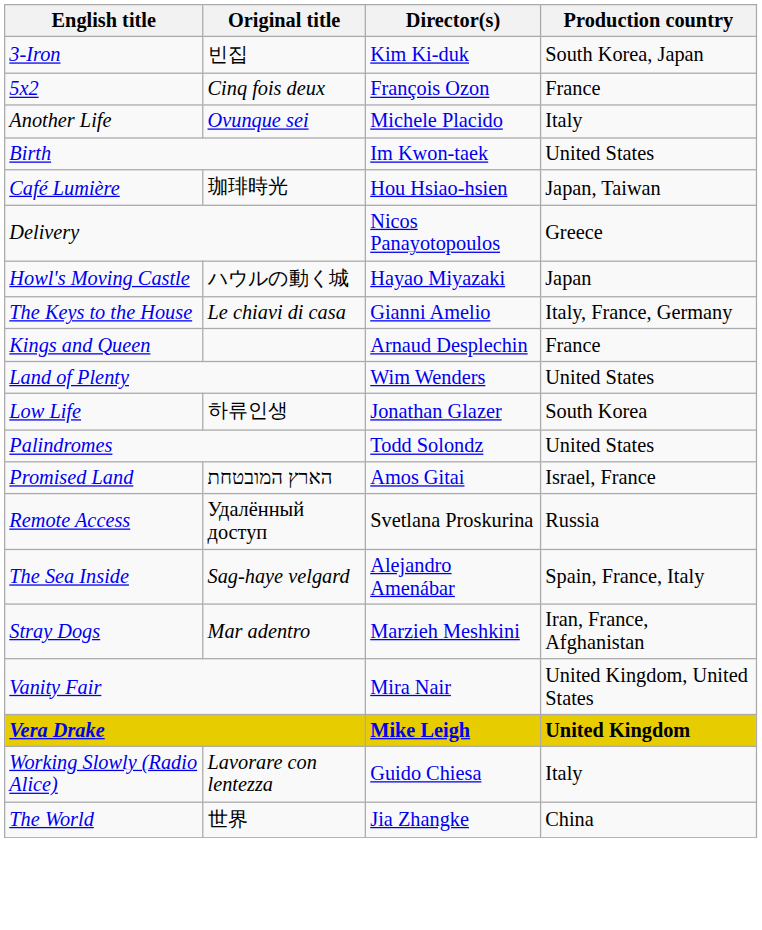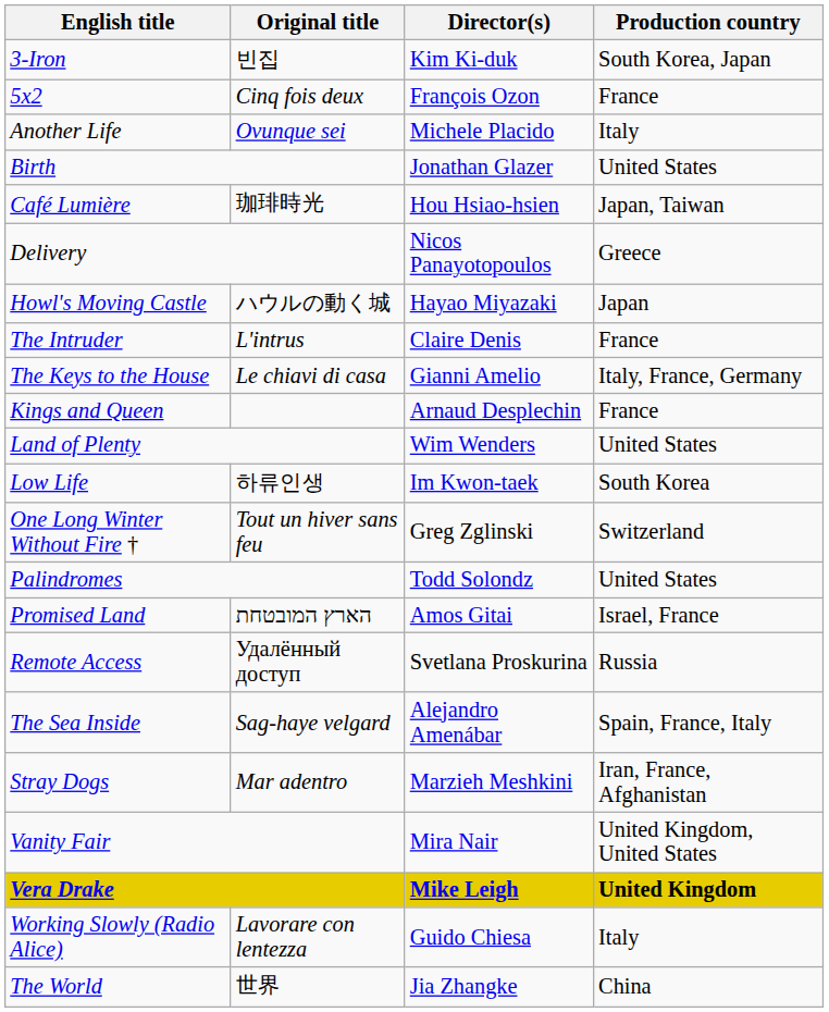 <table class="wikitable" style="width:95%; margin-bottom:0px">
 <tr>
 <th>English title</th>
 <th>Original title</th>
 <th>Director(s)</th>
 <th>Production country</th>
 </tr>
 <tr>
 <td><em><a href='#'>3-Iron</a></em></td>
 <td>빈집</td>
 <td data-sort-value="Ki-duk"><a href='#'>Kim Ki-duk</a></td>
 <td>South Korea, Japan</td>
 </tr>
 <tr>
 <td><em><a href='#'>5x2</a></em></td>
 <td><em>Cinq fois deux</em></td>
 <td data-sort-value="Ozon"><a href='#'>François Ozon</a></td>
 <td>France</td>
 </tr>
 <tr>
 <td><em>Another Life</em></td>
 <td><em><a href='#'>Ovunque sei</a></em></td>
 <td data-sort-value="Placido"><a href='#'>Michele Placido</a></td>
 <td>Italy</td>
 </tr>
 <tr>
 <td colspan=2><em><a href='#'>Birth</a></em></td>
-<td><a href='#'>Im Kwon-taek</a></td>
+<td data-sort-value="Glazer"><a href='#'>Jonathan Glazer</a></td>
 <td>United States</td>
 </tr>
 <tr>
 <td><em><a href='#'>Café Lumière</a></em></td>
 <td>珈琲時光</td>
 <td data-sort-value="Hsiao-hsien"><a href='#'>Hou Hsiao-hsien</a></td>
 <td>Japan, Taiwan</td>
 </tr>
 <tr>
 <td colspan=2><em>Delivery</em></td>
 <td data-sort-value="Panayotopoulos"><a href='#'>Nicos Panayotopoulos</a></td>
 <td>Greece</td>
 </tr>
 <tr>
 <td><em><a href='#'>Howl's Moving Castle</a></em></td>
 <td>ハウルの動く城</td>
 <td data-sort-value="Miyazaki"><a href='#'>Hayao Miyazaki</a></td>
 <td>Japan</td>
+</tr>
+<tr>
+<td data-sort-value="Intruder"><em><a href='#'>The Intruder</a></em></td>
+<td data-sort-value="Intrus"><em>L'intrus</em></td>
+<td data-sort-value="Denis"><a href='#'>Claire Denis</a></td>
+<td>France</td>
 </tr>
 <tr>
 <td data-sort-value="Keys"><em><a href='#'>The Keys to the House</a></em></td>
 <td data-sort-value="Chiavi"><em>Le chiavi di casa</em></td>
 <td data-sort-value="Amelio"><a href='#'>Gianni Amelio</a></td>
 <td>Italy, France, Germany</td>
 </tr>
 <tr>
 <td><em><a href='#'>Kings and Queen</a></em></td>
 <td></td>
 <td data-sort-value="Desplechin"><a href='#'>Arnaud Desplechin</a></td>
 <td>France</td>
 </tr>
 <tr>
 <td colspan=2><em><a href='#'>Land of Plenty</a></em></td>
 <td data-sort-value="Wenders"><a href='#'>Wim Wenders</a></td>
 <td>United States</td>
 </tr>
 <tr>
 <td><em><a href='#'>Low Life</a></em></td>
 <td>하류인생</td>
-<td data-sort-value="Glazer"><a href='#'>Jonathan Glazer</a></td>
+<td><a href='#'>Im Kwon-taek</a></td>
 <td>South Korea</td>
+</tr>
+<tr>
+<td><em><a href='#'>One Long Winter Without Fire</a></em> †</td>
+<td><em>Tout un hiver sans feu</em></td>
+<td data-sort-value="Zglinski">Greg Zglinski</td>
+<td>Switzerland</td>
 </tr>
 <tr>
 <td colspan=2><em><a href='#'>Palindromes</a></em></td>
 <td data-sort-value="Solondz"><a href='#'>Todd Solondz</a></td>
 <td>United States</td>
 </tr>
 <tr>
 <td><em><a href='#'>Promised Land</a></em></td>
 <td>הארץ המובטחת</td>
 <td data-sort-value="Gitai"><a href='#'>Amos Gitai</a></td>
 <td>Israel, France</td>
 </tr>
 <tr>
 <td><em><a href='#'>Remote Access</a></em></td>
 <td>Удалённый доступ</td>
 <td data-sort-value="Proskurina">Svetlana Proskurina</td>
 <td>Russia</td>
 </tr>
 <tr>
 <td data-sort-value="Sea"><em><a href='#'>The Sea Inside</a></em></td>
 <td><em>Sag-haye velgard</em></td>
 <td data-sort-value="Amenabar"><a href='#'>Alejandro Amenábar</a></td>
 <td>Spain, France, Italy</td>
 </tr>
 <tr>
 <td><em><a href='#'>Stray Dogs</a></em></td>
 <td><em>Mar adentro</em></td>
 <td data-sort-value="Meshkini"><a href='#'>Marzieh Meshkini</a></td>
 <td>Iran, France, Afghanistan</td>
 </tr>
 <tr>
 <td colspan=2><em><a href='#'>Vanity Fair</a></em></td>
 <td data-sort-value="Nair"><a href='#'>Mira Nair</a></td>
 <td>United Kingdom, United States</td>
 </tr>
 <tr style="background:#E7CD00;">
 <td colspan=2><strong><em><a href='#'>Vera Drake</a></em></strong></td>
 <td data-sort-value="Leigh"><strong><a href='#'>Mike Leigh</a></strong></td>
 <td><strong>United Kingdom</strong></td>
 </tr>
 <tr>
 <td><em><a href='#'>Working Slowly (Radio Alice)</a></em></td>
 <td><em>Lavorare con lentezza</em></td>
 <td data-sort-value="Chiesa"><a href='#'>Guido Chiesa</a></td>
 <td>Italy</td>
 </tr>
 <tr>
 <td data-sort-value="World"><em><a href='#'>The World</a></em></td>
 <td>世界</td>
 <td><a href='#'>Jia Zhangke</a></td>
 <td>China</td>
 </tr>
 </table>
